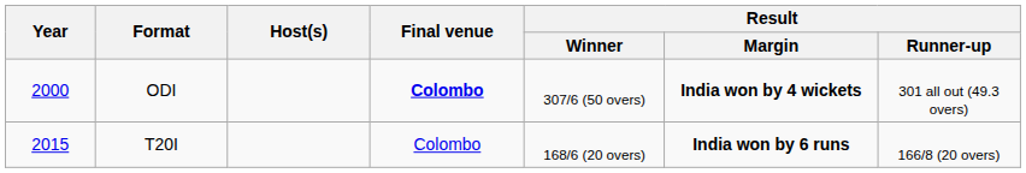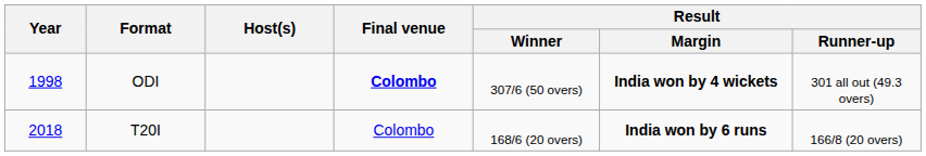 <table class="wikitable sortable" style="font-size:90%; text-align: center;">
 <tr>
 <th rowspan="2" scope="col" style="width:5.9em; padding:1px;">Year</th>
 <th rowspan="2" scope="col" style="width:8.9em; padding:1px;">Format</th>
 <th rowspan="2" scope="col" style="width:9.7em; padding:1px;">Host(s)</th>
 <th rowspan="2" scope="col" style="width:10.2em; padding:1px;">Final venue</th>
 <th colspan="3">Result</th>
 </tr>
 <tr>
 <th style="width:9.2em;">Winner</th>
 <th style="width:14.7em;">Margin</th>
 <th style="width:9.2em;">Runner-up</th>
 </tr>
 <tr>
-<td><a href='#'>2000</a></td>
+<td><a href='#'>1998</a></td>
 <td>ODI</td>
 <td align=left></td>
 <td><strong><a href='#'>Colombo</a></strong></td>
 <td><br><small>307/6 (50 overs)</small></td>
 <td><strong>India won by 4 wickets</strong> <br></td>
 <td><br><small>301 all out (49.3 overs)</small></td>
 </tr>
 <tr>
-<td><a href='#'>2015</a></td>
+<td><a href='#'>2018</a></td>
 <td>T20I</td>
 <td align=left></td>
 <td><a href='#'>Colombo</a></td>
 <td><br><small>168/6 (20 overs)</small></td>
 <td><strong>India won by 6 runs</strong> <br></td>
 <td><br><small>166/8 (20 overs)</small></td>
 </tr>
 </table>
